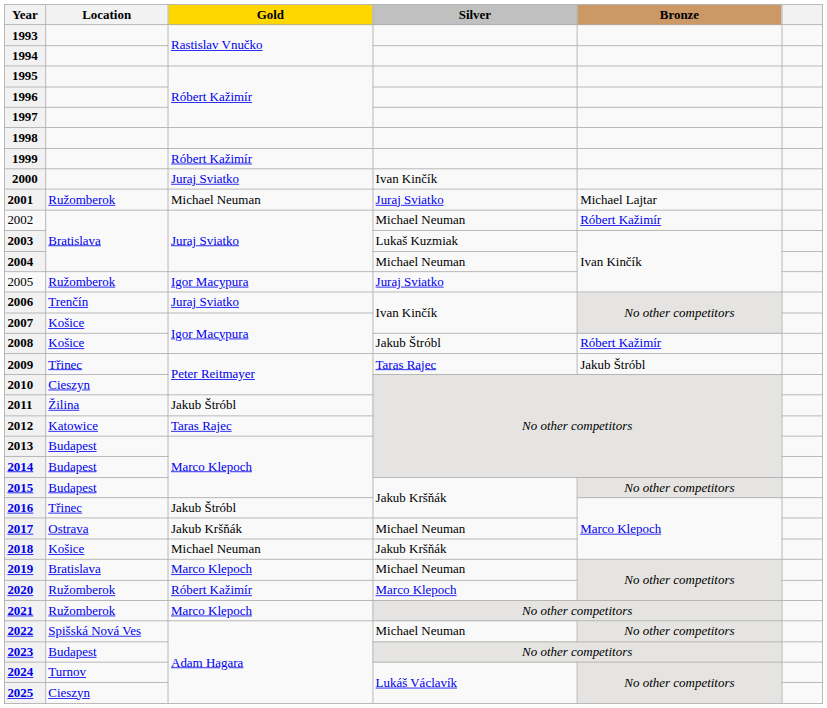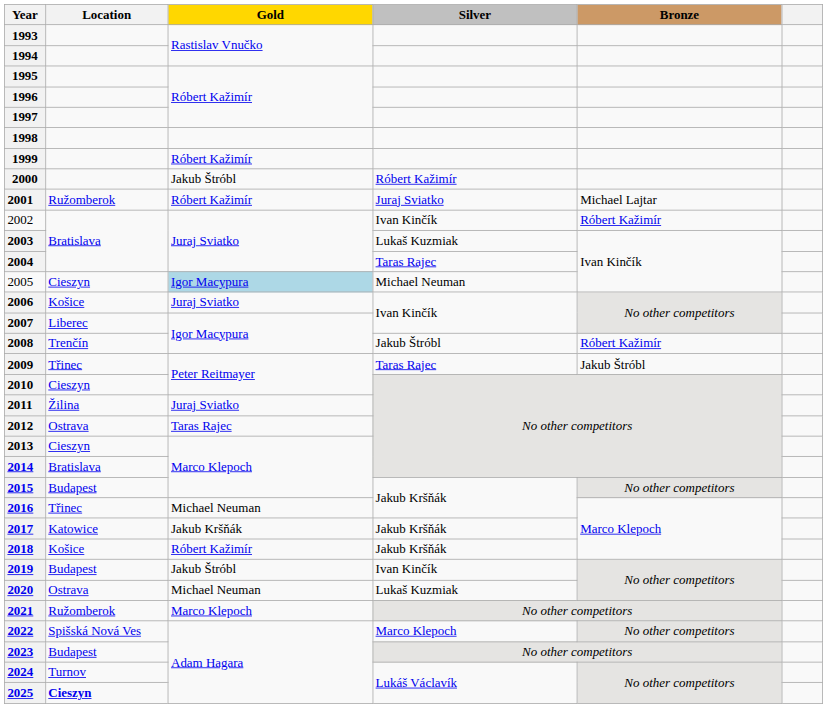 <table class="wikitable unsortable" style="text-align:left; width:80%">
 <tr>
 <th scope="col" style="text-align:center; width:5%">Year</th>
 <th scope="col" style="text-align:center; width:15%">Location</th>
 <th scope="col" style="text-align:center; width:25%; background:gold">Gold</th>
 <th scope="col" style="text-align:center; width:25%; background:silver">Silver</th>
 <th scope="col" style="text-align:center; width:25%; background:#c96">Bronze</th>
 <th scope="col" style="text-align:center; width:5%"></th>
 </tr>
 <tr>
 <th>1993</th>
 <td></td>
 <td rowspan="2"><a href='#'>Rastislav Vnučko</a></td>
 <td></td>
 <td></td>
 <td></td>
 </tr>
 <tr>
 <th>1994</th>
 <td></td>
 <td></td>
 <td></td>
 <td></td>
 </tr>
 <tr>
 <th>1995</th>
 <td></td>
 <td rowspan="3"><a href='#'>Róbert Kažimír</a></td>
 <td></td>
 <td></td>
 <td></td>
 </tr>
 <tr>
 <th>1996</th>
 <td></td>
 <td></td>
 <td></td>
 <td></td>
 </tr>
 <tr>
 <th>1997</th>
 <td></td>
 <td></td>
 <td></td>
 <td></td>
 </tr>
 <tr>
 <th>1998</th>
 <td></td>
 <td></td>
 <td></td>
 <td></td>
 <td></td>
 </tr>
 <tr>
 <th>1999</th>
 <td></td>
 <td><a href='#'>Róbert Kažimír</a></td>
 <td></td>
 <td></td>
 <td></td>
 </tr>
 <tr>
 <th>2000</th>
 <td></td>
-<td><a href='#'>Juraj Sviatko</a></td>
-<td>Ivan Kinčík</td>
+<td>Jakub Štróbl</td>
+<td><a href='#'>Róbert Kažimír</a></td>
 <td></td>
 <td></td>
 </tr>
 <tr>
 <th scope="row" style="text-align:left">2001</th>
 <td><a href='#'>Ružomberok</a></td>
-<td>Michael Neuman</td>
+<td><a href='#'>Róbert Kažimír</a></td>
 <td><a href='#'>Juraj Sviatko</a></td>
 <td>Michael Lajtar</td>
 <td></td>
 </tr>
 <tr>
 <td>2002</td>
 <td rowspan="3"><a href='#'>Bratislava</a></td>
 <td rowspan="3"><a href='#'>Juraj Sviatko</a></td>
-<td>Michael Neuman</td>
+<td>Ivan Kinčík</td>
 <td><a href='#'>Róbert Kažimír</a></td>
 <td></td>
 </tr>
 <tr>
 <th scope="row" style="text-align:left">2003</th>
 <td>Lukaš Kuzmiak</td>
 <td rowspan="3">Ivan Kinčík</td>
 <td></td>
 </tr>
 <tr>
 <th scope="row" style="text-align:left">2004</th>
+<td><a href='#'>Taras Rajec</a></td>
+<td></td>
+</tr>
+<tr>
+<td>2005</td>
+<td> <a href='#'>Cieszyn</a></td>
+<td style="background: lightblue;"><a href='#'>Igor Macypura</a></td>
 <td>Michael Neuman</td>
 <td></td>
 </tr>
 <tr>
-<td>2005</td>
-<td><a href='#'>Ružomberok</a></td>
-<td><a href='#'>Igor Macypura</a></td>
-<td><a href='#'>Juraj Sviatko</a></td>
-<td></td>
-</tr>
-<tr>
 <th scope="row" style="text-align:left">2006</th>
-<td><a href='#'>Trenčín</a></td>
+<td><a href='#'>Košice</a></td>
 <td><a href='#'>Juraj Sviatko</a></td>
 <td rowspan="2">Ivan Kinčík</td>
 <td rowspan="2" align="center" bgcolor="e5e4e2"><em>No other competitors</em></td>
 <td></td>
 </tr>
 <tr>
 <th scope="row" style="text-align:left">2007</th>
-<td><a href='#'>Košice</a></td>
+<td> <a href='#'>Liberec</a></td>
 <td rowspan="2"><a href='#'>Igor Macypura</a></td>
 <td></td>
 </tr>
 <tr>
 <th scope="row" style="text-align:left">2008</th>
-<td><a href='#'>Košice</a></td>
+<td><a href='#'>Trenčín</a></td>
 <td>Jakub Štróbl</td>
 <td><a href='#'>Róbert Kažimír</a></td>
 <td></td>
 </tr>
 <tr>
 <th scope="row" style="text-align:left">2009</th>
 <td> <a href='#'>Třinec</a></td>
 <td rowspan="2"><a href='#'>Peter Reitmayer</a></td>
 <td><a href='#'>Taras Rajec</a></td>
 <td>Jakub Štróbl</td>
 <td></td>
 </tr>
 <tr>
 <th scope="row" style="text-align:left">2010</th>
 <td> <a href='#'>Cieszyn</a></td>
 <td colspan="2" rowspan="5" align="center" bgcolor="e5e4e2"><em>No other competitors</em></td>
 <td></td>
 </tr>
 <tr>
 <th scope="row" style="text-align:left">2011</th>
 <td><a href='#'>Žilina</a></td>
-<td>Jakub Štróbl</td>
+<td><a href='#'>Juraj Sviatko</a></td>
 <td></td>
 </tr>
 <tr>
 <th scope="row" style="text-align:left">2012</th>
-<td> <a href='#'>Katowice</a></td>
+<td> <a href='#'>Ostrava</a></td>
 <td><a href='#'>Taras Rajec</a></td>
 <td></td>
 </tr>
 <tr>
 <th scope="row" style="text-align:left">2013</th>
-<td> <a href='#'>Budapest</a></td>
+<td> <a href='#'>Cieszyn</a></td>
 <td rowspan="3"><a href='#'>Marco Klepoch</a></td>
 <td></td>
 </tr>
 <tr>
 <th scope="row" style="text-align:left"><a href='#'>2014</a></th>
-<td> <a href='#'>Budapest</a></td>
+<td><a href='#'>Bratislava</a></td>
 <td></td>
 </tr>
 <tr>
 <th scope="row" style="text-align:left"><a href='#'>2015</a></th>
 <td> <a href='#'>Budapest</a></td>
 <td rowspan="2">Jakub Kršňák</td>
 <td align="center" bgcolor="e5e4e2"><em>No other competitors</em></td>
 <td></td>
 </tr>
 <tr>
 <th scope="row" style="text-align:left"><a href='#'>2016</a></th>
 <td> <a href='#'>Třinec</a></td>
-<td>Jakub Štróbl</td>
+<td>Michael Neuman</td>
 <td rowspan="3"><a href='#'>Marco Klepoch</a></td>
 <td></td>
 </tr>
 <tr>
 <th scope="row" style="text-align:left"><a href='#'>2017</a></th>
-<td> <a href='#'>Ostrava</a></td>
+<td> <a href='#'>Katowice</a></td>
 <td>Jakub Kršňák</td>
-<td>Michael Neuman</td>
+<td>Jakub Kršňák</td>
 <td></td>
 </tr>
 <tr>
 <th scope="row" style="text-align:left"><a href='#'>2018</a></th>
 <td><a href='#'>Košice</a></td>
-<td>Michael Neuman</td>
+<td><a href='#'>Róbert Kažimír</a></td>
 <td>Jakub Kršňák</td>
 <td></td>
 </tr>
 <tr>
 <th scope="row" style="text-align:left"><a href='#'>2019</a></th>
-<td><a href='#'>Bratislava</a></td>
-<td><a href='#'>Marco Klepoch</a></td>
-<td>Michael Neuman</td>
+<td> <a href='#'>Budapest</a></td>
+<td>Jakub Štróbl</td>
+<td>Ivan Kinčík</td>
 <td rowspan="2" align="center" bgcolor="e5e4e2"><em>No other competitors</em></td>
 <td></td>
 </tr>
 <tr>
 <th scope="row" style="text-align:left"><a href='#'>2020</a></th>
-<td><a href='#'>Ružomberok</a></td>
-<td><a href='#'>Róbert Kažimír</a></td>
-<td><a href='#'>Marco Klepoch</a></td>
+<td> <a href='#'>Ostrava</a></td>
+<td>Michael Neuman</td>
+<td>Lukaš Kuzmiak</td>
 <td></td>
 </tr>
 <tr>
 <th scope="row" style="text-align:left"><a href='#'>2021</a></th>
 <td><a href='#'>Ružomberok</a></td>
 <td><a href='#'>Marco Klepoch</a></td>
 <td colspan=2 align="center" bgcolor="e5e4e2"><em>No other competitors</em></td>
 <td></td>
 </tr>
 <tr>
 <th scope="row" style="text-align:left"><a href='#'>2022</a></th>
 <td><a href='#'>Spišská Nová Ves</a></td>
 <td rowspan="4"><a href='#'>Adam Hagara</a></td>
-<td>Michael Neuman</td>
+<td><a href='#'>Marco Klepoch</a></td>
 <td align="center" bgcolor="e5e4e2"><em>No other competitors</em></td>
 <td></td>
 </tr>
 <tr>
 <th scope="row" style="text-align:left"><a href='#'>2023</a></th>
 <td> <a href='#'>Budapest</a></td>
 <td colspan="2" align="center" bgcolor="e5e4e2"><em>No other competitors</em></td>
 <td></td>
 </tr>
 <tr>
 <th scope="row" style="text-align:left"><a href='#'>2024</a></th>
 <td> <a href='#'>Turnov</a></td>
 <td rowspan="2"><a href='#'>Lukáš Václavík</a></td>
 <td rowspan="2" align="center" bgcolor="e5e4e2"><em>No other competitors</em></td>
 <td></td>
 </tr>
 <tr>
 <th scope="row" style="text-align:left"><a href='#'>2025</a></th>
-<td> <a href='#'>Cieszyn</a></td>
+<td><strong> <a href='#'>Cieszyn</a></strong></td>
 <td></td>
 </tr>
 </table>
